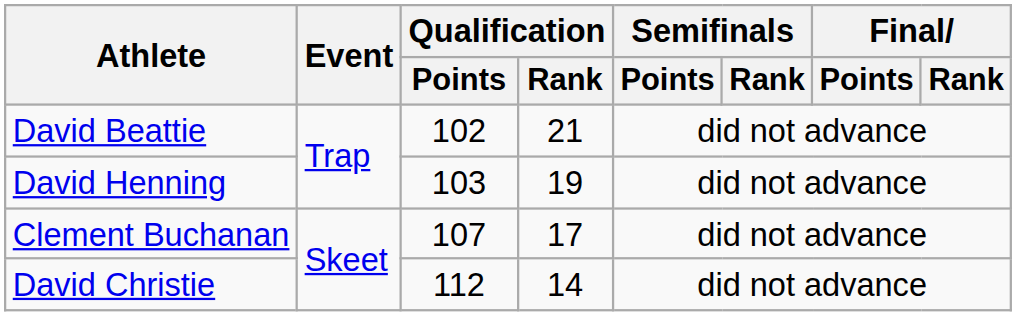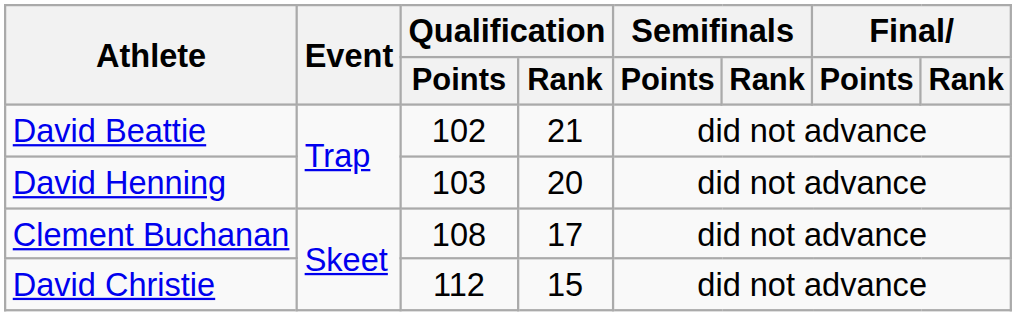 <table class="wikitable" style="font-size:90%;">
 <tr>
 <th rowspan=2>Athlete</th>
 <th rowspan=2>Event</th>
 <th colspan=2>Qualification</th>
 <th colspan=2>Semifinals</th>
 <th colspan=2>Final/</th>
 </tr>
 <tr style="font-size:95%">
 <th>Points</th>
 <th>Rank</th>
 <th>Points</th>
 <th>Rank</th>
 <th>Points</th>
 <th>Rank</th>
 </tr>
 <tr align=center>
 <td align=left><a href='#'>David Beattie</a></td>
 <td style="text-align:left;" rowspan="2"><a href='#'>Trap</a></td>
 <td>102</td>
 <td>21</td>
 <td colspan=4>did not advance</td>
 </tr>
 <tr align=center>
 <td align=left><a href='#'>David Henning</a></td>
 <td>103</td>
-<td>19</td>
+<td>20</td>
 <td colspan=4>did not advance</td>
 </tr>
 <tr align=center>
 <td align=left><a href='#'>Clement Buchanan</a></td>
 <td style="text-align:left;" rowspan="2"><a href='#'>Skeet</a></td>
-<td>107</td>
+<td>108</td>
 <td>17</td>
 <td colspan=4>did not advance</td>
 </tr>
 <tr align=center>
 <td align=left><a href='#'>David Christie</a></td>
 <td>112</td>
-<td>14</td>
+<td>15</td>
 <td colspan=4>did not advance</td>
 </tr>
 </table>
